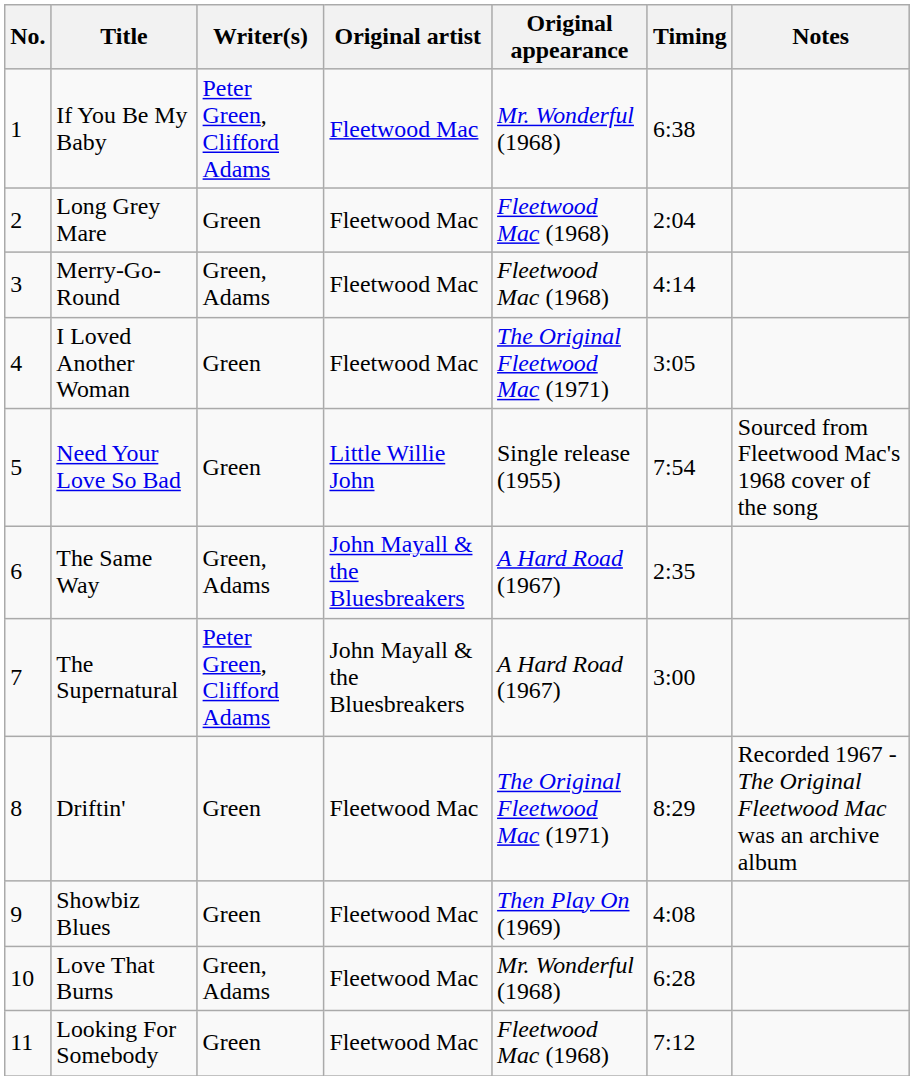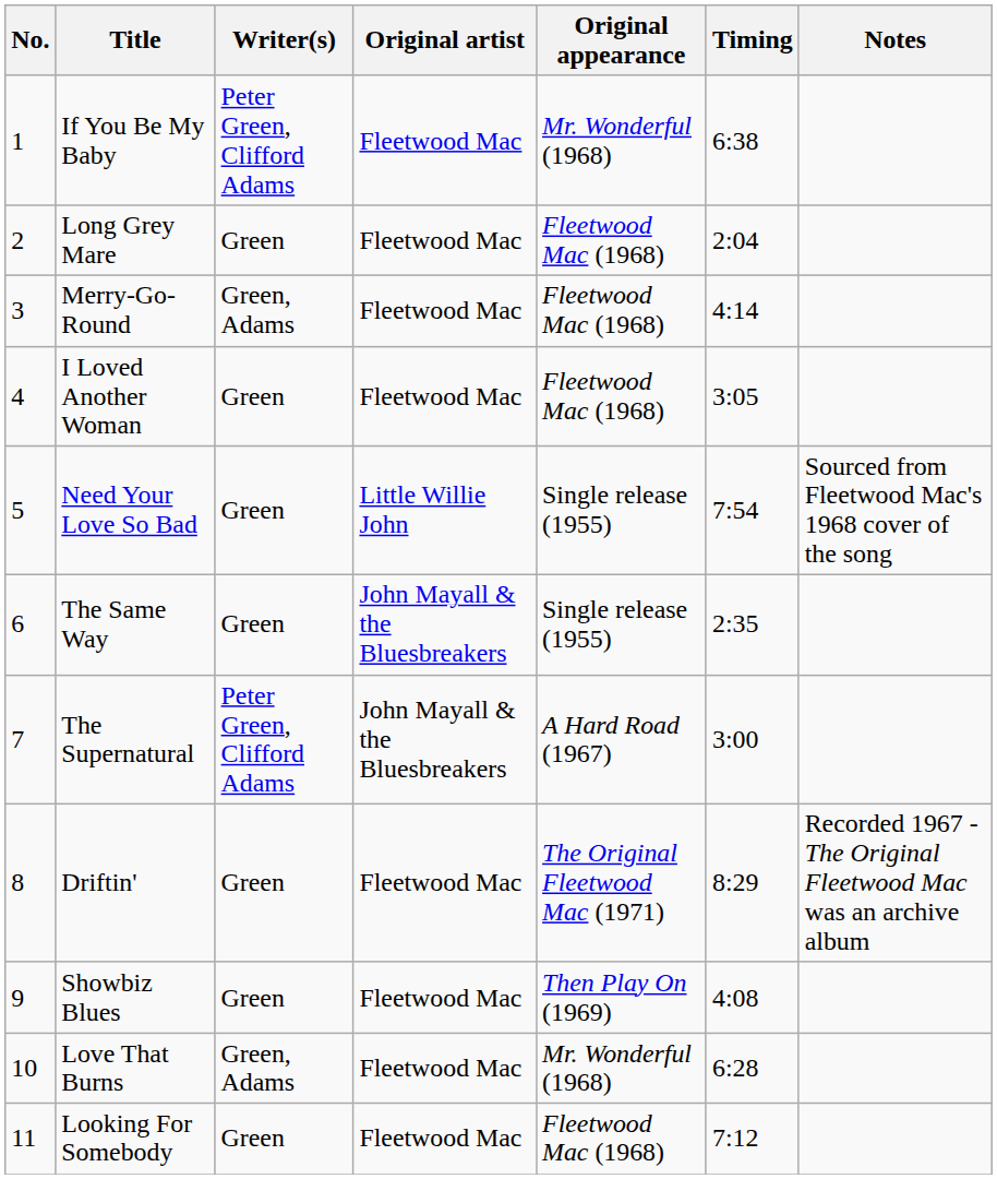 <table class="wikitable">
 <tr>
 <th>No.</th>
 <th>Title</th>
 <th>Writer(s)</th>
 <th>Original artist</th>
 <th>Original appearance</th>
 <th>Timing</th>
 <th>Notes</th>
 </tr>
 <tr>
 <td>1</td>
 <td>If You Be My Baby</td>
 <td><a href='#'>Peter Green</a>, <a href='#'>Clifford Adams</a></td>
 <td><a href='#'>Fleetwood Mac</a></td>
 <td><em><a href='#'>Mr. Wonderful</a></em> (1968)</td>
 <td>6:38</td>
 <td></td>
 </tr>
 <tr>
 <td>2</td>
 <td>Long Grey Mare</td>
 <td>Green</td>
 <td>Fleetwood Mac</td>
 <td><em><a href='#'>Fleetwood Mac</a></em> (1968)</td>
 <td>2:04</td>
 <td></td>
 </tr>
 <tr>
 <td>3</td>
 <td>Merry-Go-Round</td>
 <td>Green, Adams</td>
 <td>Fleetwood Mac</td>
 <td><em>Fleetwood Mac</em> (1968)</td>
 <td>4:14</td>
 <td></td>
 </tr>
 <tr>
 <td>4</td>
 <td>I Loved Another Woman</td>
 <td>Green</td>
 <td>Fleetwood Mac</td>
-<td><em><a href='#'>The Original Fleetwood Mac</a></em> (1971)</td>
+<td><em>Fleetwood Mac</em> (1968)</td>
 <td>3:05</td>
 <td></td>
 </tr>
 <tr>
 <td>5</td>
 <td><a href='#'>Need Your Love So Bad</a></td>
 <td>Green</td>
 <td><a href='#'>Little Willie John</a></td>
 <td>Single release (1955)</td>
 <td>7:54</td>
 <td>Sourced from Fleetwood Mac's 1968 cover of the song</td>
 </tr>
 <tr>
 <td>6</td>
 <td>The Same Way</td>
-<td>Green, Adams</td>
+<td>Green</td>
 <td><a href='#'>John Mayall & the Bluesbreakers</a></td>
-<td><em><a href='#'>A Hard Road</a></em> (1967)</td>
+<td>Single release (1955)</td>
 <td>2:35</td>
 <td></td>
 </tr>
 <tr>
 <td>7</td>
 <td>The Supernatural</td>
 <td><a href='#'>Peter Green</a>, <a href='#'>Clifford Adams</a></td>
 <td>John Mayall & the Bluesbreakers</td>
 <td><em>A Hard Road</em> (1967)</td>
 <td>3:00</td>
 <td></td>
 </tr>
 <tr>
 <td>8</td>
 <td>Driftin'</td>
 <td>Green</td>
 <td>Fleetwood Mac</td>
 <td><em><a href='#'>The Original Fleetwood Mac</a></em> (1971)</td>
 <td>8:29</td>
 <td>Recorded 1967 - <em>The Original Fleetwood Mac</em> was an archive album</td>
 </tr>
 <tr>
 <td>9</td>
 <td>Showbiz Blues</td>
 <td>Green</td>
 <td>Fleetwood Mac</td>
 <td><em><a href='#'>Then Play On</a></em> (1969)</td>
 <td>4:08</td>
 <td></td>
 </tr>
 <tr>
 <td>10</td>
 <td>Love That Burns</td>
 <td>Green, Adams</td>
 <td>Fleetwood Mac</td>
 <td><em>Mr. Wonderful</em> (1968)</td>
 <td>6:28</td>
 <td></td>
 </tr>
 <tr>
 <td>11</td>
 <td>Looking For Somebody</td>
 <td>Green</td>
 <td>Fleetwood Mac</td>
 <td><em>Fleetwood Mac</em> (1968)</td>
 <td>7:12</td>
 </tr>
 </table>
